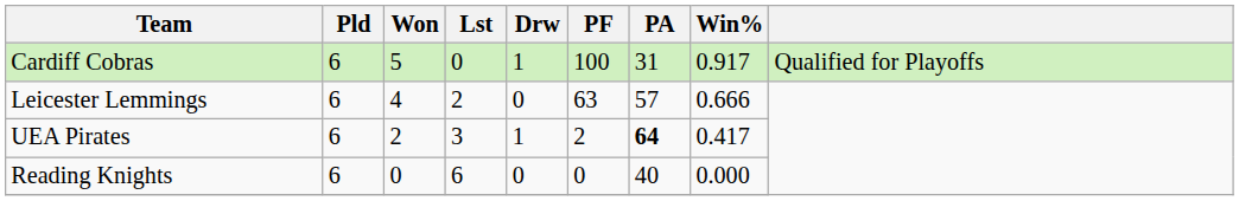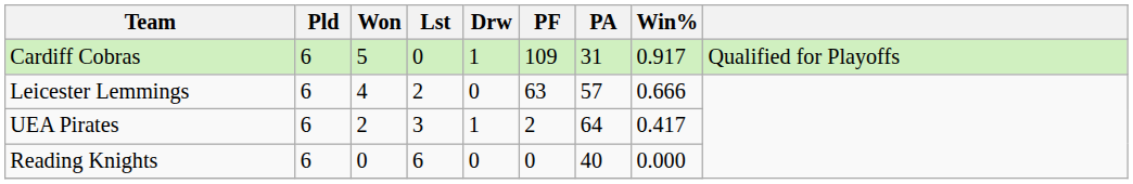 <table class="wikitable" width=65%">
 <tr>
 <th width=26%>Team</th>
 <th width=5%>Pld</th>
 <th width=5%>Won</th>
 <th width=5%>Lst</th>
 <th width=5%>Drw</th>
 <th width=5%>PF</th>
 <th width=5%>PA</th>
 <th width=6%>Win%</th>
 <th width=38%></th>
 </tr>
 <tr bgcolor="#d0f0c0">
 <td>Cardiff Cobras</td>
 <td>6</td>
 <td>5</td>
 <td>0</td>
 <td>1</td>
-<td>100</td>
+<td>109</td>
 <td>31</td>
 <td>0.917</td>
 <td>Qualified for Playoffs</td>
 </tr>
 <tr>
 <td>Leicester Lemmings</td>
 <td>6</td>
 <td>4</td>
 <td>2</td>
 <td>0</td>
 <td>63</td>
 <td>57</td>
 <td>0.666</td>
 </tr>
 <tr>
 <td>UEA Pirates</td>
 <td>6</td>
 <td>2</td>
 <td>3</td>
 <td>1</td>
 <td>2</td>
-<td><strong>64</strong></td>
+<td>64</td>
 <td>0.417</td>
 </tr>
 <tr>
 <td>Reading Knights</td>
 <td>6</td>
 <td>0</td>
 <td>6</td>
 <td>0</td>
 <td>0</td>
 <td>40</td>
 <td>0.000</td>
 </tr>
 <tr>
 </tr>
 </table>
